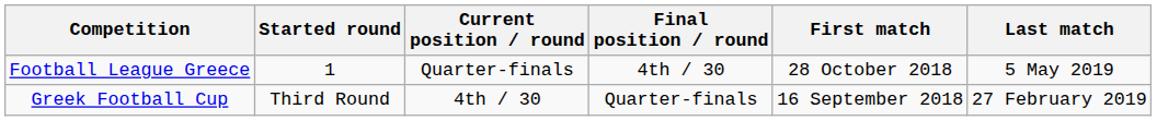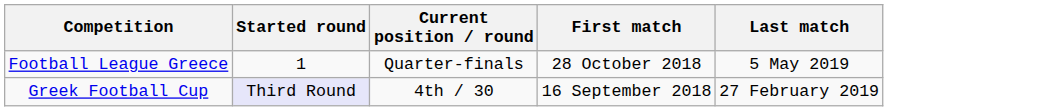 <table class="wikitable" style="text-align:center">
 <tr>
 <th>Competition</th>
 <th>Started round</th>
 <th>Current<br>position / round</th>
-<th>Final<br>position / round</th>
 <th>First match</th>
 <th>Last match</th>
 </tr>
 <tr>
 <td><a href='#'>Football League Greece</a></td>
 <td>1</td>
 <td>Quarter-finals</td>
-<td>4th / 30</td>
 <td>28 October 2018</td>
 <td>5 May 2019</td>
 </tr>
 <tr>
 <td><a href='#'>Greek Football Cup</a></td>
-<td>Third Round</td>
+<td style="background: lavender;">Third Round</td>
 <td>4th / 30</td>
-<td>Quarter-finals</td>
 <td>16 September 2018</td>
 <td>27 February 2019</td>
 </tr>
 </table>
